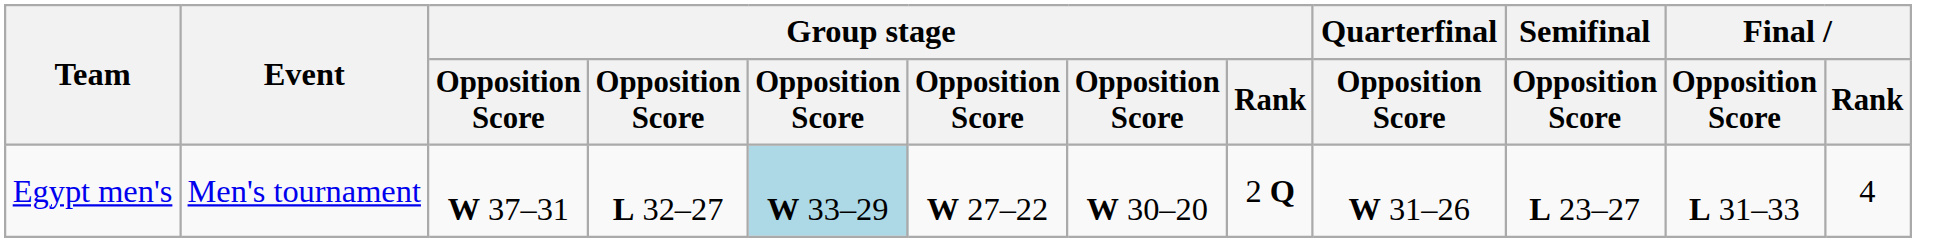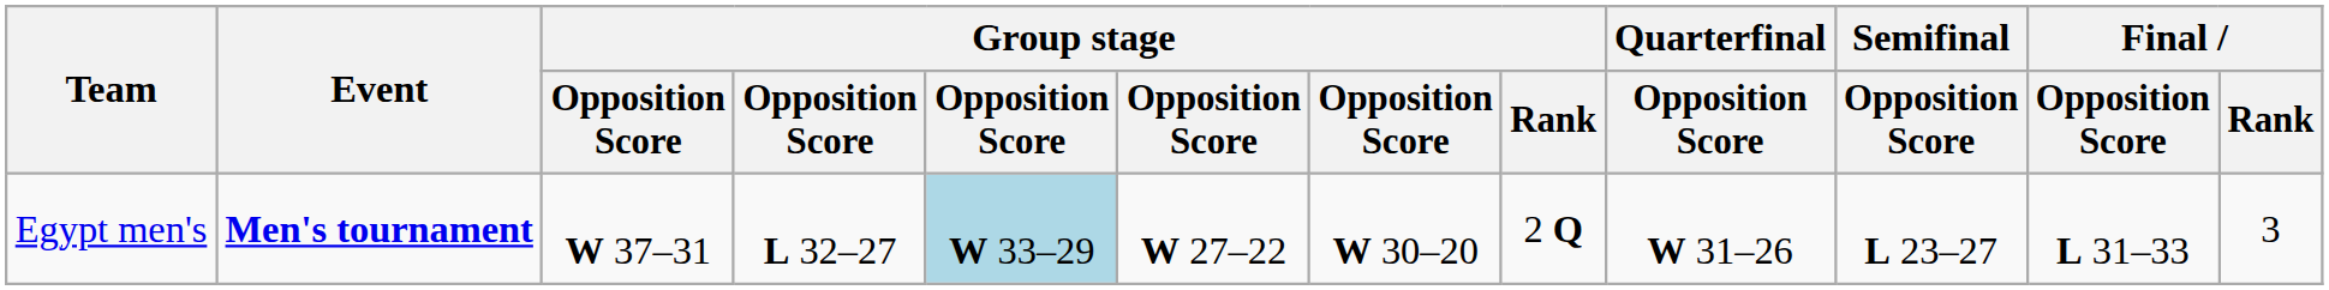 <table class="wikitable" style="font-size:90%">
 <tr>
 <th rowspan=2>Team</th>
 <th rowspan=2>Event</th>
 <th colspan=6>Group stage</th>
 <th>Quarterfinal</th>
 <th>Semifinal</th>
 <th colspan=2>Final / </th>
 </tr>
 <tr style="font-size:95%">
 <th>Opposition<br>Score</th>
 <th>Opposition<br>Score</th>
 <th>Opposition<br>Score</th>
 <th>Opposition<br>Score</th>
 <th>Opposition<br>Score</th>
 <th>Rank</th>
 <th>Opposition<br>Score</th>
 <th>Opposition<br>Score</th>
 <th>Opposition<br>Score</th>
 <th>Rank</th>
 </tr>
 <tr align=center>
 <td align=left><a href='#'>Egypt men's</a></td>
-<td align=left><a href='#'>Men's tournament</a></td>
+<td align=left><strong><a href='#'>Men's tournament</a></strong></td>
 <td><br><strong>W</strong> 37–31</td>
 <td><br><strong>L</strong> 32–27</td>
 <td style="background: lightblue;"><br><strong>W</strong> 33–29</td>
 <td><br><strong>W</strong> 27–22</td>
 <td><br><strong>W</strong> 30–20</td>
 <td>2 <strong>Q</strong></td>
 <td><br><strong>W</strong> 31–26</td>
 <td><br><strong>L</strong> 23–27</td>
 <td><br><strong>L</strong> 31–33</td>
-<td>4</td>
+<td>3</td>
 </tr>
 </table>
